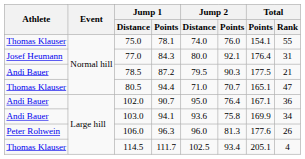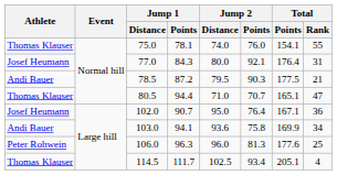 <table class="wikitable" style="font-size:90%">
 <tr>
 <th rowspan="2">Athlete</th>
 <th rowspan="2">Event</th>
 <th colspan="2">Jump 1</th>
 <th colspan="2">Jump 2</th>
 <th colspan="2">Total</th>
 </tr>
 <tr>
 <th>Distance</th>
 <th>Points</th>
 <th>Distance</th>
 <th>Points</th>
 <th>Points</th>
 <th>Rank</th>
 </tr>
 <tr>
 <td><a href='#'>Thomas Klauser</a></td>
 <td rowspan="4">Normal hill</td>
 <td align="center">75.0</td>
 <td align="center">78.1</td>
 <td align="center">74.0</td>
 <td align="center">76.0</td>
 <td align="center">154.1</td>
 <td align="center">55</td>
 </tr>
 <tr>
 <td><a href='#'>Josef Heumann</a></td>
 <td align="center">77.0</td>
 <td align="center">84.3</td>
 <td align="center">80.0</td>
 <td align="center">92.1</td>
 <td align="center">176.4</td>
 <td align="center">31</td>
 </tr>
 <tr>
 <td><a href='#'>Andi Bauer</a></td>
 <td align="center">78.5</td>
 <td align="center">87.2</td>
 <td align="center">79.5</td>
 <td align="center">90.3</td>
 <td align="center">177.5</td>
 <td align="center">21</td>
 </tr>
 <tr>
 <td><a href='#'>Thomas Klauser</a></td>
 <td align="center">80.5</td>
 <td align="center">94.4</td>
 <td align="center">71.0</td>
 <td align="center">70.7</td>
 <td align="center">165.1</td>
 <td align="center">47</td>
 </tr>
 <tr>
-<td><a href='#'>Andi Bauer</a></td>
+<td><a href='#'>Josef Heumann</a></td>
 <td rowspan="4">Large hill</td>
 <td align="center">102.0</td>
 <td align="center">90.7</td>
 <td align="center">95.0</td>
 <td align="center">76.4</td>
 <td align="center">167.1</td>
 <td align="center">36</td>
 </tr>
 <tr>
 <td><a href='#'>Andi Bauer</a></td>
 <td align="center">103.0</td>
 <td align="center">94.1</td>
 <td align="center">93.6</td>
 <td align="center">75.8</td>
 <td align="center">169.9</td>
 <td align="center">34</td>
 </tr>
 <tr>
 <td><a href='#'>Peter Rohwein</a></td>
 <td align="center">106.0</td>
 <td align="center">96.3</td>
 <td align="center">96.0</td>
 <td align="center">81.3</td>
 <td align="center">177.6</td>
-<td align="center">26</td>
+<td align="center">25</td>
 </tr>
 <tr>
 <td><a href='#'>Thomas Klauser</a></td>
 <td align="center">114.5</td>
 <td align="center">111.7</td>
 <td align="center">102.5</td>
 <td align="center">93.4</td>
 <td align="center">205.1</td>
 <td align="center">4</td>
 </tr>
 </table>
